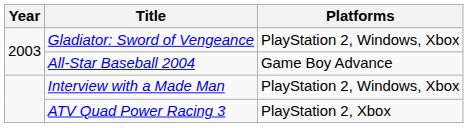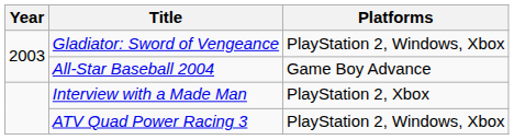 <table class="wikitable sortable">
 <tr>
 <th scope="col">Year</th>
 <th scope="col">Title</th>
 <th scope="col">Platforms</th>
 </tr>
 <tr>
 <td rowspan="2">2003</td>
 <td><em><a href='#'>Gladiator: Sword of Vengeance</a></em></td>
 <td>PlayStation 2, Windows, Xbox</td>
 </tr>
 <tr>
 <td><em><a href='#'>All-Star Baseball 2004</a></em></td>
 <td>Game Boy Advance</td>
 </tr>
 <tr>
 <td rowspan="2"></td>
 <td><em><a href='#'>Interview with a Made Man</a></em></td>
-<td>PlayStation 2, Windows, Xbox</td>
+<td>PlayStation 2, Xbox</td>
 </tr>
 <tr>
 <td><em><a href='#'>ATV Quad Power Racing 3</a></em></td>
-<td>PlayStation 2, Xbox</td>
+<td>PlayStation 2, Windows, Xbox</td>
 </tr>
 </table>
